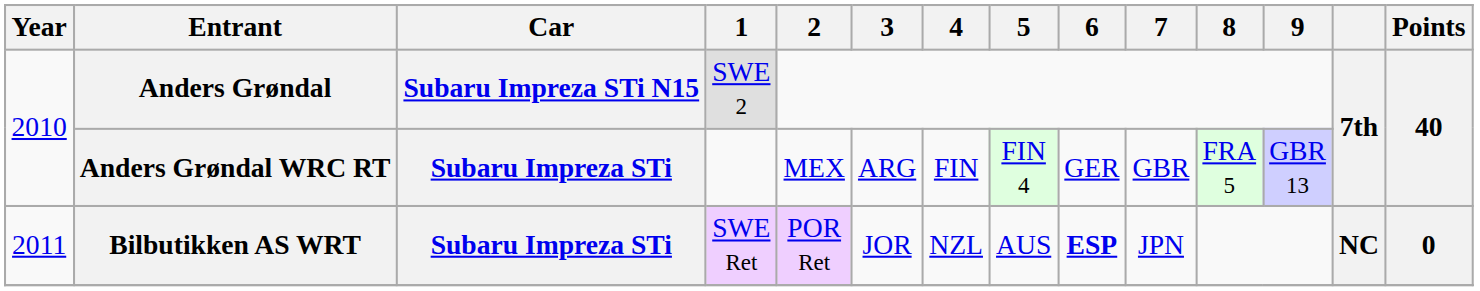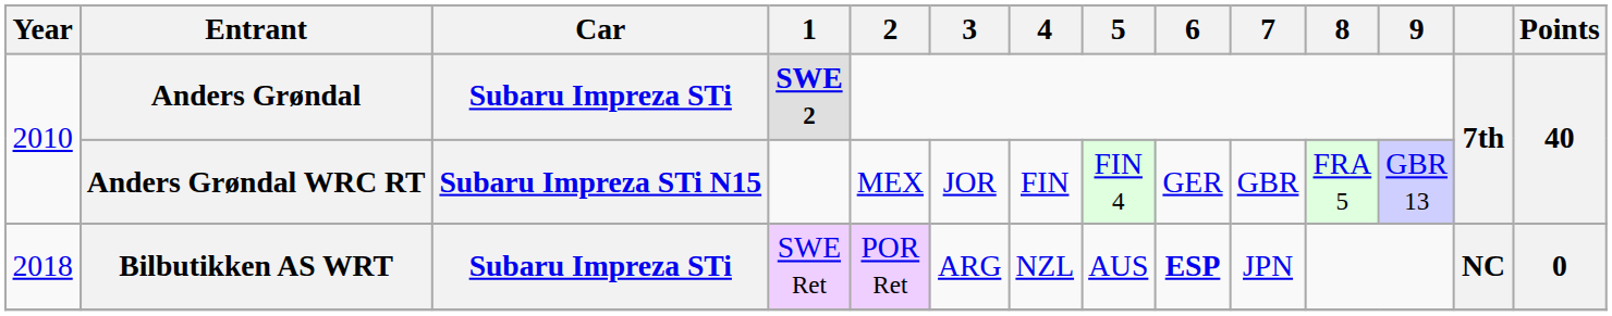 <table class="wikitable" border="1" style="text-align:center; font-size:85%;">
 <tr>
 <th>Year</th>
 <th>Entrant</th>
 <th>Car</th>
 <th>1</th>
 <th>2</th>
 <th>3</th>
 <th>4</th>
 <th>5</th>
 <th>6</th>
 <th>7</th>
 <th>8</th>
 <th>9</th>
 <th></th>
 <th>Points</th>
 </tr>
 <tr>
 <td rowspan=2><a href='#'>2010</a></td>
 <th nowrap>Anders Grøndal</th>
-<th nowrap><a href='#'>Subaru Impreza STi N15</a></th>
-<td style="background:#DFDFDF;"><a href='#'>SWE</a><br><small>2</small></td>
+<th nowrap><a href='#'>Subaru Impreza STi</a></th>
+<td style="background:#DFDFDF;"><strong><a href='#'>SWE</a><br><small>2</small></strong></td>
 <td colspan=8></td>
 <th rowspan=2>7th</th>
 <th rowspan=2>40</th>
 </tr>
 <tr>
 <th nowrap>Anders Grøndal WRC RT</th>
-<th nowrap><a href='#'>Subaru Impreza STi</a></th>
+<th nowrap><a href='#'>Subaru Impreza STi N15</a></th>
 <td></td>
 <td><a href='#'>MEX</a></td>
-<td><a href='#'>ARG</a></td>
+<td><a href='#'>JOR</a></td>
 <td><a href='#'>FIN</a></td>
 <td style="background:#DFFFDF;"><a href='#'>FIN</a><br><small>4</small></td>
 <td><a href='#'>GER</a></td>
 <td><a href='#'>GBR</a></td>
 <td style="background:#DFFFDF;"><a href='#'>FRA</a><br><small>5</small></td>
 <td style="background:#CFCFFF;"><a href='#'>GBR</a><br><small>13</small></td>
 </tr>
 <tr>
-<td><a href='#'>2011</a></td>
+<td><a href='#'>2018</a></td>
 <th nowrap>Bilbutikken AS WRT</th>
 <th nowrap><a href='#'>Subaru Impreza STi</a></th>
 <td style="background:#EFCFFF;"><a href='#'>SWE</a><br><small>Ret</small></td>
 <td style="background:#EFCFFF;"><a href='#'>POR</a><br><small>Ret</small></td>
-<td><a href='#'>JOR</a></td>
+<td><a href='#'>ARG</a></td>
 <td><a href='#'>NZL</a></td>
 <td><a href='#'>AUS</a></td>
 <td><strong><a href='#'>ESP</a></strong></td>
 <td><a href='#'>JPN</a></td>
 <td colspan=2></td>
 <th>NC</th>
 <th>0</th>
 </tr>
 <tr>
 </tr>
 </table>
